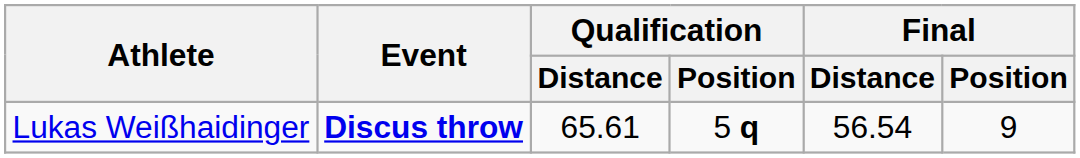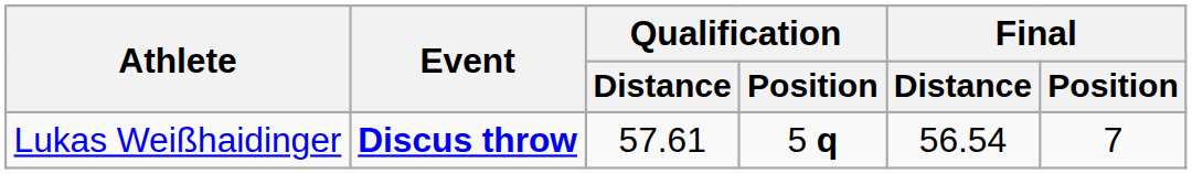 <table class=wikitable style=font-size:90%>
 <tr>
 <th rowspan=2>Athlete</th>
 <th rowspan=2>Event</th>
 <th colspan=2>Qualification</th>
 <th colspan=2>Final</th>
 </tr>
 <tr style=font-size:95%>
 <th>Distance</th>
 <th>Position</th>
 <th>Distance</th>
 <th>Position</th>
 </tr>
 <tr align=center>
 <td align=left><a href='#'>Lukas Weißhaidinger</a></td>
 <td align=left><strong><a href='#'>Discus throw</a></strong></td>
-<td>65.61</td>
+<td>57.61</td>
 <td>5 <strong>q</strong></td>
 <td>56.54</td>
-<td>9</td>
+<td>7</td>
 </tr>
 </table>
